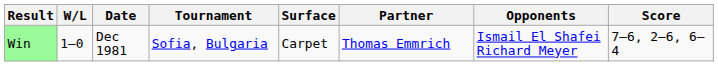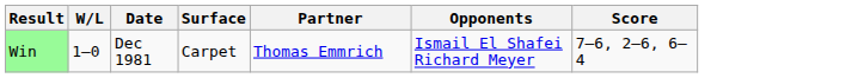 <table class="sortable wikitable">
 <tr>
 <th style="width:35px">Result</th>
 <th style="width:30px" class="unsortable">W/L</th>
 <th style="width:50px">Date</th>
-<th style="width:125px">Tournament</th>
 <th style="width:50px">Surface</th>
 <th style="width:130px">Partner</th>
 <th style="width:130px">Opponents</th>
 <th style="width:100px" class="unsortable">Score</th>
 </tr>
 <tr>
 <td style="background:#98fb98;">Win</td>
 <td>1–0</td>
 <td>Dec 1981</td>
-<td><a href='#'>Sofia</a>, <a href='#'>Bulgaria</a></td>
 <td>Carpet</td>
 <td> <a href='#'>Thomas Emmrich</a></td>
 <td> <a href='#'>Ismail El Shafei</a><br> <a href='#'>Richard Meyer</a></td>
 <td>7–6, 2–6, 6–4</td>
 </tr>
 </table>
